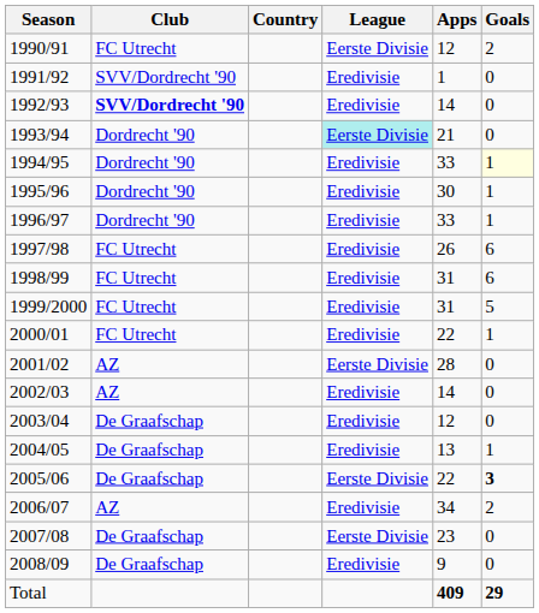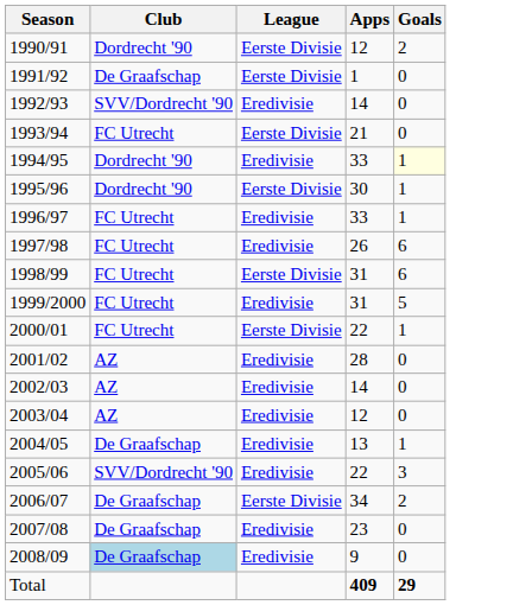 <table class="wikitable" border="1">
 <tr ---->
 <th>Season</th>
 <th>Club</th>
-<th>Country</th>
 <th>League</th>
 <th>Apps</th>
 <th>Goals</th>
 </tr>
 <tr>
 <td>1990/91</td>
-<td><a href='#'>FC Utrecht</a></td>
-<td></td>
+<td><a href='#'>Dordrecht '90</a></td>
 <td><a href='#'>Eerste Divisie</a></td>
 <td>12</td>
 <td>2</td>
 </tr>
 <tr>
 <td>1991/92</td>
-<td><a href='#'>SVV/Dordrecht '90</a></td>
-<td></td>
-<td><a href='#'>Eredivisie</a></td>
+<td><a href='#'>De Graafschap</a></td>
+<td><a href='#'>Eerste Divisie</a></td>
 <td>1</td>
 <td>0</td>
 </tr>
 <tr>
 <td>1992/93</td>
-<td><strong><a href='#'>SVV/Dordrecht '90</a></strong></td>
-<td></td>
+<td><a href='#'>SVV/Dordrecht '90</a></td>
 <td><a href='#'>Eredivisie</a></td>
 <td>14</td>
 <td>0</td>
 </tr>
 <tr>
 <td>1993/94</td>
-<td><a href='#'>Dordrecht '90</a></td>
-<td></td>
-<td style="background: paleturquoise;"><a href='#'>Eerste Divisie</a></td>
+<td><a href='#'>FC Utrecht</a></td>
+<td><a href='#'>Eerste Divisie</a></td>
 <td>21</td>
 <td>0</td>
 </tr>
 <tr>
 <td>1994/95</td>
 <td><a href='#'>Dordrecht '90</a></td>
-<td></td>
 <td><a href='#'>Eredivisie</a></td>
 <td>33</td>
 <td style="background: lightyellow;">1</td>
 </tr>
 <tr>
 <td>1995/96</td>
 <td><a href='#'>Dordrecht '90</a></td>
-<td></td>
-<td><a href='#'>Eredivisie</a></td>
+<td><a href='#'>Eerste Divisie</a></td>
 <td>30</td>
 <td>1</td>
 </tr>
 <tr>
 <td>1996/97</td>
-<td><a href='#'>Dordrecht '90</a></td>
-<td></td>
+<td><a href='#'>FC Utrecht</a></td>
 <td><a href='#'>Eredivisie</a></td>
 <td>33</td>
 <td>1</td>
 </tr>
 <tr>
 <td>1997/98</td>
 <td><a href='#'>FC Utrecht</a></td>
-<td></td>
 <td><a href='#'>Eredivisie</a></td>
 <td>26</td>
 <td>6</td>
 </tr>
 <tr>
 <td>1998/99</td>
 <td><a href='#'>FC Utrecht</a></td>
-<td></td>
-<td><a href='#'>Eredivisie</a></td>
+<td><a href='#'>Eerste Divisie</a></td>
 <td>31</td>
 <td>6</td>
 </tr>
 <tr>
 <td>1999/2000</td>
 <td><a href='#'>FC Utrecht</a></td>
-<td></td>
 <td><a href='#'>Eredivisie</a></td>
 <td>31</td>
 <td>5</td>
 </tr>
 <tr>
 <td>2000/01</td>
 <td><a href='#'>FC Utrecht</a></td>
-<td></td>
-<td><a href='#'>Eredivisie</a></td>
+<td><a href='#'>Eerste Divisie</a></td>
 <td>22</td>
 <td>1</td>
 </tr>
 <tr>
 <td>2001/02</td>
 <td><a href='#'>AZ</a></td>
-<td></td>
-<td><a href='#'>Eerste Divisie</a></td>
+<td><a href='#'>Eredivisie</a></td>
 <td>28</td>
 <td>0</td>
 </tr>
 <tr>
 <td>2002/03</td>
 <td><a href='#'>AZ</a></td>
-<td></td>
 <td><a href='#'>Eredivisie</a></td>
 <td>14</td>
 <td>0</td>
 </tr>
 <tr>
 <td>2003/04</td>
-<td><a href='#'>De Graafschap</a></td>
-<td></td>
+<td><a href='#'>AZ</a></td>
 <td><a href='#'>Eredivisie</a></td>
 <td>12</td>
 <td>0</td>
 </tr>
 <tr>
 <td>2004/05</td>
 <td><a href='#'>De Graafschap</a></td>
-<td></td>
 <td><a href='#'>Eredivisie</a></td>
 <td>13</td>
 <td>1</td>
 </tr>
 <tr>
 <td>2005/06</td>
-<td><a href='#'>De Graafschap</a></td>
-<td></td>
-<td><a href='#'>Eerste Divisie</a></td>
+<td><a href='#'>SVV/Dordrecht '90</a></td>
+<td><a href='#'>Eredivisie</a></td>
 <td>22</td>
-<td><strong>3</strong></td>
+<td>3</td>
 </tr>
 <tr>
 <td>2006/07</td>
-<td><a href='#'>AZ</a></td>
-<td></td>
-<td><a href='#'>Eredivisie</a></td>
+<td><a href='#'>De Graafschap</a></td>
+<td><a href='#'>Eerste Divisie</a></td>
 <td>34</td>
 <td>2</td>
 </tr>
 <tr>
 <td>2007/08</td>
 <td><a href='#'>De Graafschap</a></td>
-<td></td>
-<td><a href='#'>Eerste Divisie</a></td>
+<td><a href='#'>Eredivisie</a></td>
 <td>23</td>
 <td>0</td>
 </tr>
 <tr>
 <td>2008/09</td>
-<td><a href='#'>De Graafschap</a></td>
-<td></td>
+<td style="background: lightblue;"><a href='#'>De Graafschap</a></td>
 <td><a href='#'>Eredivisie</a></td>
 <td>9</td>
 <td>0</td>
 </tr>
 <tr>
 <td>Total</td>
 <td></td>
 <td></td>
-<td></td>
 <td><strong>409</strong></td>
 <td><strong>29</strong></td>
 </tr>
 </table>
